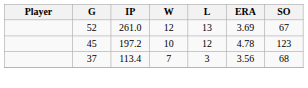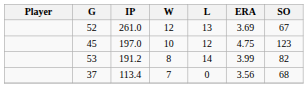 <table class="wikitable sortable">
 <tr>
 <th bgcolor="#DDDDFF" width="16%">Player</th>
 <th bgcolor="#DDDDFF" width="9%">G</th>
 <th bgcolor="#DDDDFF" width="9%">IP</th>
 <th bgcolor="#DDDDFF" width="9%">W</th>
 <th bgcolor="#DDDDFF" width="9%">L</th>
 <th bgcolor="#DDDDFF" width="9%">ERA</th>
 <th bgcolor="#DDDDFF" width="9%">SO</th>
 </tr>
 <tr align="center">
 <td></td>
 <td>52</td>
 <td>261.0</td>
 <td>12</td>
 <td>13</td>
 <td>3.69</td>
 <td>67</td>
 </tr>
 <tr align="center">
 <td></td>
 <td>45</td>
-<td>197.2</td>
+<td>197.0</td>
 <td>10</td>
 <td>12</td>
-<td>4.78</td>
+<td>4.75</td>
 <td>123</td>
+</tr>
+<tr align="center">
+<td></td>
+<td>53</td>
+<td>191.2</td>
+<td>8</td>
+<td>14</td>
+<td>3.99</td>
+<td>82</td>
 </tr>
 <tr align="center">
 <td></td>
 <td>37</td>
 <td>113.4</td>
 <td>7</td>
-<td>3</td>
+<td>0</td>
 <td>3.56</td>
 <td>68</td>
 </tr>
 <tr align="center">
 </tr>
 </table>
